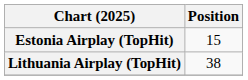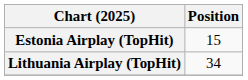 <table class="wikitable sortable plainrowheaders" style="text-align:center">
 <tr>
 <th scope="col">Chart (2025)</th>
 <th scope="col">Position</th>
 </tr>
 <tr>
 <th scope="row">Estonia Airplay (TopHit)</th>
 <td>15</td>
 </tr>
 <tr>
 <th scope="row">Lithuania Airplay (TopHit)</th>
-<td>38</td>
+<td>34</td>
 </tr>
 <tr>
 </tr>
 </table>
